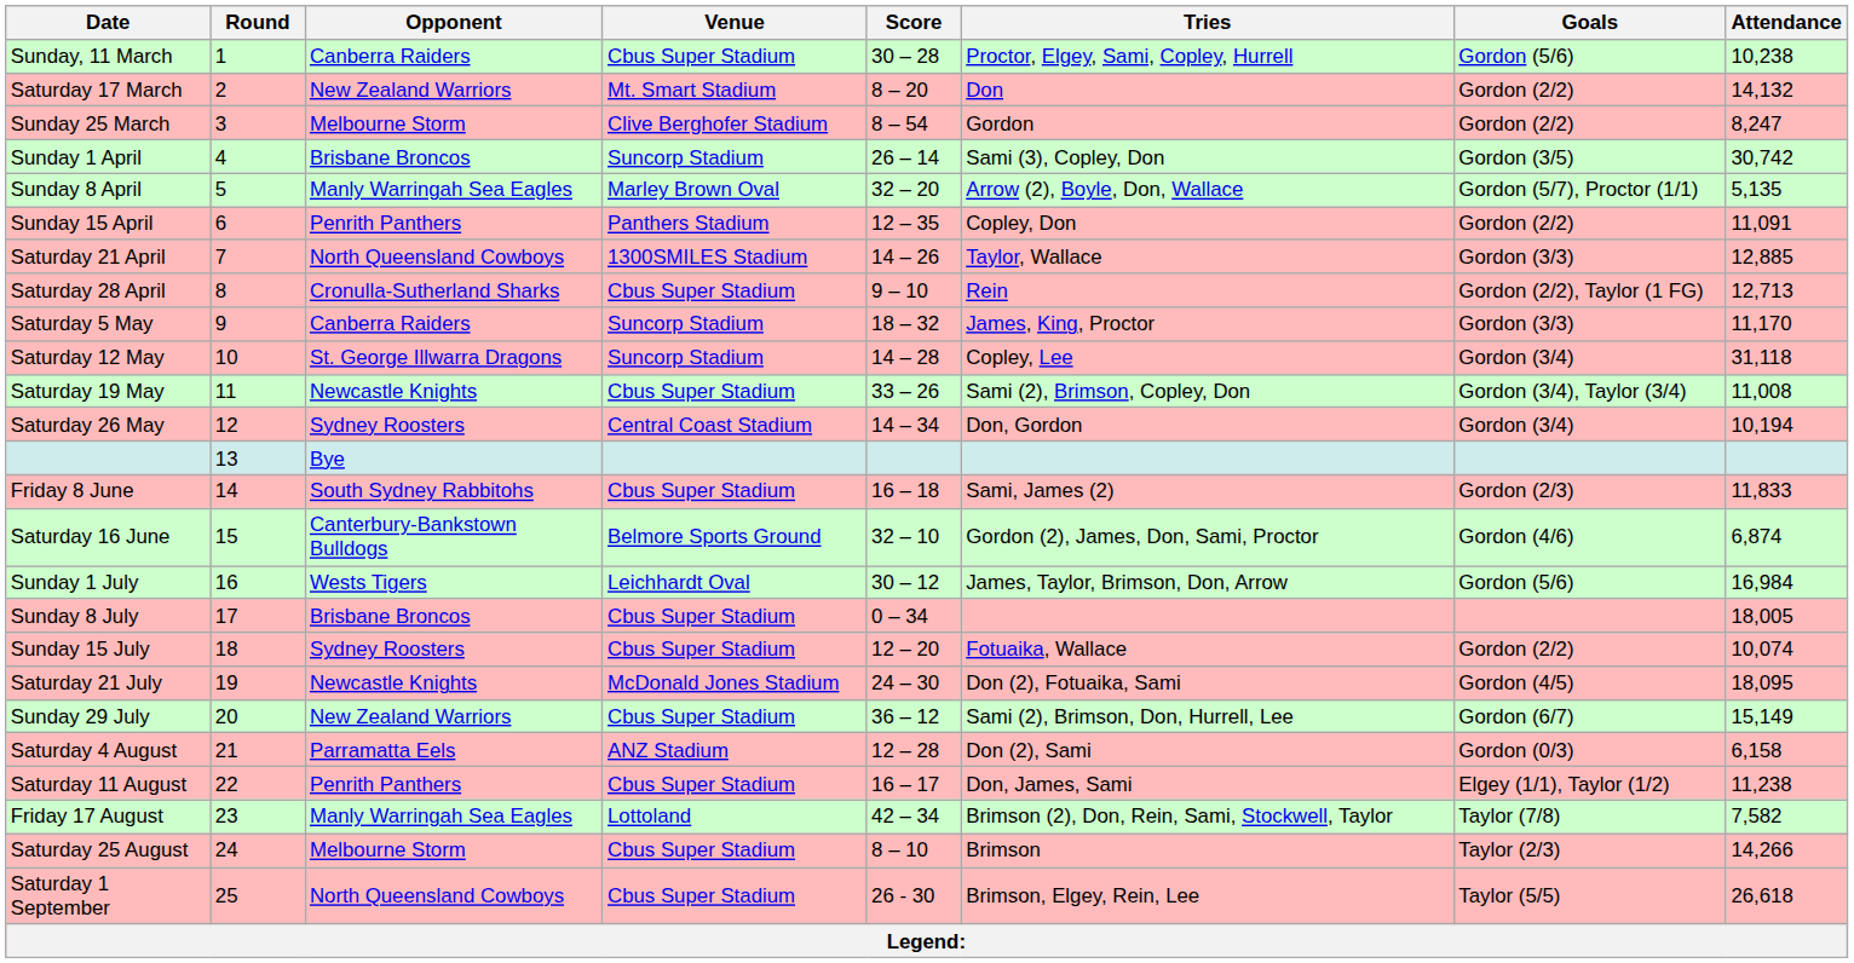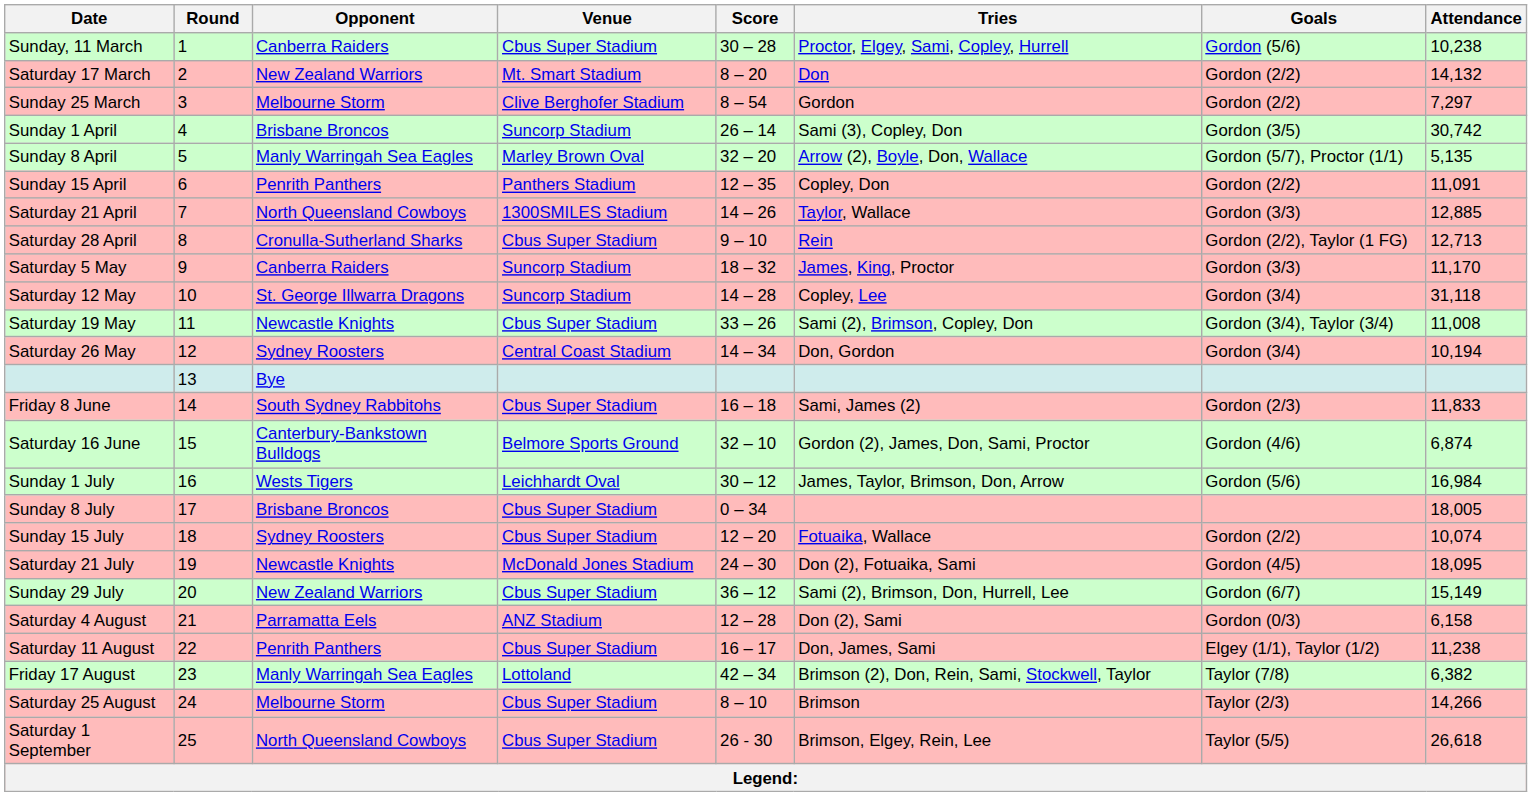 <table class="wikitable" style="font-size:75%;">
 <tr>
 <th width="115">Date</th>
 <th width="50">Round</th>
 <th width="170">Opponent</th>
 <th width="150">Venue</th>
 <th width="50">Score</th>
 <th width="285">Tries</th>
 <th width="155">Goals</th>
 <th width="60">Attendance</th>
 </tr>
 <tr bgcolor=#CCFFCC>
 <td>Sunday, 11 March</td>
 <td>1</td>
 <td><a href='#'>Canberra Raiders</a></td>
 <td><a href='#'>Cbus Super Stadium</a></td>
 <td>30 – 28</td>
 <td><a href='#'>Proctor</a>, <a href='#'>Elgey</a>, <a href='#'>Sami</a>, <a href='#'>Copley</a>, <a href='#'>Hurrell</a></td>
 <td><a href='#'>Gordon</a> (5/6)</td>
 <td>10,238</td>
 </tr>
 <tr bgcolor=#FFBBBB>
 <td>Saturday 17 March</td>
 <td>2</td>
 <td><a href='#'>New Zealand Warriors</a></td>
 <td><a href='#'>Mt. Smart Stadium</a></td>
 <td>8 – 20</td>
 <td><a href='#'>Don</a></td>
 <td>Gordon (2/2)</td>
 <td>14,132</td>
 </tr>
 <tr bgcolor=#FFBBBB>
 <td>Sunday 25 March</td>
 <td>3</td>
 <td><a href='#'>Melbourne Storm</a></td>
 <td><a href='#'>Clive Berghofer Stadium</a></td>
 <td>8 – 54</td>
 <td>Gordon</td>
 <td>Gordon (2/2)</td>
-<td>8,247</td>
+<td>7,297</td>
 </tr>
 <tr bgcolor=#CCFFCC>
 <td>Sunday 1 April</td>
 <td>4</td>
 <td><a href='#'>Brisbane Broncos</a></td>
 <td><a href='#'>Suncorp Stadium</a></td>
 <td>26 – 14</td>
 <td>Sami (3), Copley, Don</td>
 <td>Gordon (3/5)</td>
 <td>30,742</td>
 </tr>
 <tr bgcolor=#CCFFCC>
 <td>Sunday 8 April</td>
 <td>5</td>
 <td><a href='#'>Manly Warringah Sea Eagles</a></td>
 <td><a href='#'>Marley Brown Oval</a></td>
 <td>32 – 20</td>
 <td><a href='#'>Arrow</a> (2), <a href='#'>Boyle</a>, Don, <a href='#'>Wallace</a></td>
 <td>Gordon (5/7), Proctor (1/1)</td>
 <td>5,135</td>
 </tr>
 <tr bgcolor= #FFBBBB>
 <td>Sunday 15 April</td>
 <td>6</td>
 <td><a href='#'>Penrith Panthers</a></td>
 <td><a href='#'>Panthers Stadium</a></td>
 <td>12 – 35</td>
 <td>Copley, Don</td>
 <td>Gordon (2/2)</td>
 <td>11,091</td>
 </tr>
 <tr bgcolor=#FFBBBB>
 <td>Saturday 21 April</td>
 <td>7</td>
 <td><a href='#'>North Queensland Cowboys</a></td>
 <td><a href='#'>1300SMILES Stadium</a></td>
 <td>14 – 26</td>
 <td><a href='#'>Taylor</a>, Wallace</td>
 <td>Gordon (3/3)</td>
 <td>12,885</td>
 </tr>
 <tr bgcolor=#FFBBBB>
 <td>Saturday 28 April</td>
 <td>8</td>
 <td><a href='#'>Cronulla-Sutherland Sharks</a></td>
 <td><a href='#'>Cbus Super Stadium</a></td>
 <td>9 – 10</td>
 <td><a href='#'>Rein</a></td>
 <td>Gordon (2/2), Taylor (1 FG)</td>
 <td>12,713</td>
 </tr>
 <tr bgcolor=#FFBBBB>
 <td>Saturday 5 May</td>
 <td>9</td>
 <td><a href='#'>Canberra Raiders</a></td>
 <td><a href='#'>Suncorp Stadium</a></td>
 <td>18 – 32</td>
 <td><a href='#'>James</a>, <a href='#'>King</a>, Proctor</td>
 <td>Gordon (3/3)</td>
 <td>11,170</td>
 </tr>
 <tr bgcolor=#FFBBBB>
 <td>Saturday 12 May</td>
 <td>10</td>
 <td><a href='#'>St. George Illwarra Dragons</a></td>
 <td><a href='#'>Suncorp Stadium</a></td>
 <td>14 – 28</td>
 <td>Copley, <a href='#'>Lee</a></td>
 <td>Gordon (3/4)</td>
 <td>31,118</td>
 </tr>
 <tr bgcolor=#CCFFCC>
 <td>Saturday 19 May</td>
 <td>11</td>
 <td><a href='#'>Newcastle Knights</a></td>
 <td><a href='#'>Cbus Super Stadium</a></td>
 <td>33 – 26</td>
 <td>Sami (2), <a href='#'>Brimson</a>, Copley, Don</td>
 <td>Gordon (3/4), Taylor (3/4)</td>
 <td>11,008</td>
 </tr>
 <tr bgcolor=#FFBBBB>
 <td>Saturday 26 May</td>
 <td>12</td>
 <td><a href='#'>Sydney Roosters</a></td>
 <td><a href='#'>Central Coast Stadium</a></td>
 <td>14 – 34</td>
 <td>Don, Gordon</td>
 <td>Gordon (3/4)</td>
 <td>10,194</td>
 </tr>
 <tr bgcolor= #cfecec>
 <td></td>
 <td>13</td>
 <td><a href='#'>Bye</a></td>
 <td></td>
 <td style="text-align:center;"></td>
 <td></td>
 <td></td>
 <td style="text-align:center;"></td>
 </tr>
 <tr bgcolor=#FFBBBB>
 <td>Friday 8 June</td>
 <td>14</td>
 <td><a href='#'>South Sydney Rabbitohs</a></td>
 <td><a href='#'>Cbus Super Stadium</a></td>
 <td>16 – 18</td>
 <td>Sami, James (2)</td>
 <td>Gordon (2/3)</td>
 <td>11,833</td>
 </tr>
 <tr bgcolor=#CCFFCC>
 <td>Saturday 16 June</td>
 <td>15</td>
 <td><a href='#'>Canterbury-Bankstown Bulldogs</a></td>
 <td><a href='#'>Belmore Sports Ground</a></td>
 <td>32 – 10</td>
 <td>Gordon (2), James, Don, Sami, Proctor</td>
 <td>Gordon (4/6)</td>
 <td>6,874</td>
 </tr>
 <tr bgcolor=#CCFFCC>
 <td>Sunday 1 July</td>
 <td>16</td>
 <td><a href='#'>Wests Tigers</a></td>
 <td><a href='#'>Leichhardt Oval</a></td>
 <td>30 – 12</td>
 <td>James, Taylor, Brimson, Don, Arrow</td>
 <td>Gordon (5/6)</td>
 <td>16,984</td>
 </tr>
 <tr bgcolor=#FFBBBB>
 <td>Sunday 8 July</td>
 <td>17</td>
 <td><a href='#'>Brisbane Broncos</a></td>
 <td><a href='#'>Cbus Super Stadium</a></td>
 <td>0 – 34</td>
 <td></td>
 <td></td>
 <td>18,005</td>
 </tr>
 <tr bgcolor=#FFBBBB>
 <td>Sunday 15 July</td>
 <td>18</td>
 <td><a href='#'>Sydney Roosters</a></td>
 <td><a href='#'>Cbus Super Stadium</a></td>
 <td>12 – 20</td>
 <td><a href='#'>Fotuaika</a>, Wallace</td>
 <td>Gordon (2/2)</td>
 <td>10,074</td>
 </tr>
 <tr bgcolor=#FFBBBB>
 <td>Saturday 21 July</td>
 <td>19</td>
 <td><a href='#'>Newcastle Knights</a></td>
 <td><a href='#'>McDonald Jones Stadium</a></td>
 <td>24 – 30</td>
 <td>Don (2), Fotuaika, Sami</td>
 <td>Gordon (4/5)</td>
 <td>18,095</td>
 </tr>
 <tr bgcolor=#CCFFCC>
 <td>Sunday 29 July</td>
 <td>20</td>
 <td><a href='#'>New Zealand Warriors</a></td>
 <td><a href='#'>Cbus Super Stadium</a></td>
 <td>36 – 12</td>
 <td>Sami (2), Brimson, Don, Hurrell, Lee</td>
 <td>Gordon (6/7)</td>
 <td>15,149</td>
 </tr>
 <tr bgcolor=#FFBBBB>
 <td>Saturday 4 August</td>
 <td>21</td>
 <td><a href='#'>Parramatta Eels</a></td>
 <td><a href='#'>ANZ Stadium</a></td>
 <td>12 – 28</td>
 <td>Don (2), Sami</td>
 <td>Gordon (0/3)</td>
 <td>6,158</td>
 </tr>
 <tr bgcolor=#FFBBBB>
 <td>Saturday 11 August</td>
 <td>22</td>
 <td><a href='#'>Penrith Panthers</a></td>
 <td><a href='#'>Cbus Super Stadium</a></td>
 <td>16 – 17</td>
 <td>Don, James, Sami</td>
 <td>Elgey (1/1), Taylor (1/2)</td>
 <td>11,238</td>
 </tr>
 <tr bgcolor=#CCFFCC>
 <td>Friday 17 August</td>
 <td>23</td>
 <td><a href='#'>Manly Warringah Sea Eagles</a></td>
 <td><a href='#'>Lottoland</a></td>
 <td>42 – 34</td>
 <td>Brimson (2), Don, Rein, Sami, <a href='#'>Stockwell</a>, Taylor</td>
 <td>Taylor (7/8)</td>
-<td>7,582</td>
+<td>6,382</td>
 </tr>
 <tr bgcolor=#FFBBBB>
 <td>Saturday 25 August</td>
 <td>24</td>
 <td><a href='#'>Melbourne Storm</a></td>
 <td><a href='#'>Cbus Super Stadium</a></td>
 <td>8 – 10</td>
 <td>Brimson</td>
 <td>Taylor (2/3)</td>
 <td>14,266</td>
 </tr>
 <tr bgcolor=#FFBBBB>
 <td>Saturday 1 September</td>
 <td>25</td>
 <td><a href='#'>North Queensland Cowboys</a></td>
 <td><a href='#'>Cbus Super Stadium</a></td>
 <td>26 - 30</td>
 <td>Brimson, Elgey, Rein, Lee</td>
 <td>Taylor (5/5)</td>
 <td>26,618</td>
 </tr>
 <tr bgcolor=#FFBBBB>
 <th colspan="11"><strong>Legend</strong>:    </th>
 </tr>
 </table>
